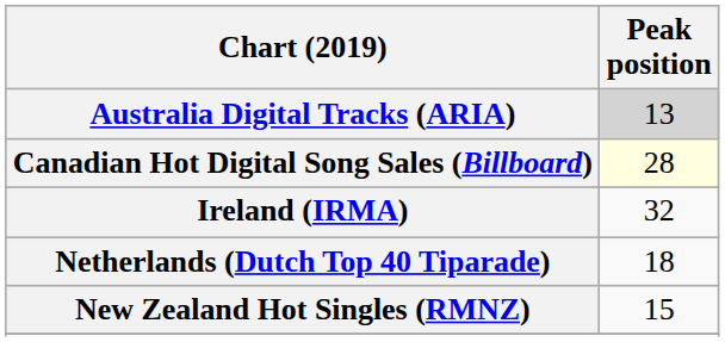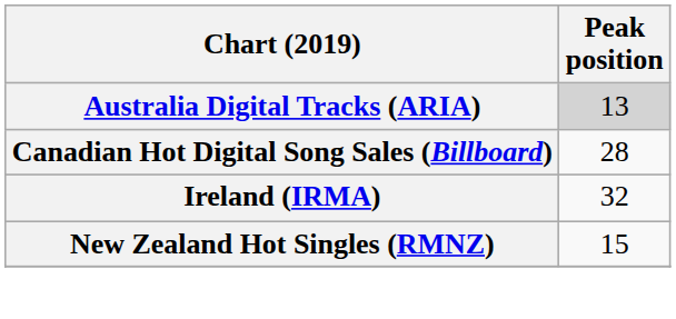 <table class="wikitable sortable plainrowheaders" style="text-align:center">
 <tr>
 <th scope="col">Chart (2019)</th>
 <th scope="col">Peak<br>position</th>
 </tr>
 <tr>
 <th scope="row"><a href='#'>Australia Digital Tracks</a> (<a href='#'>ARIA</a>)</th>
 <td style="background: lightgrey;">13</td>
 </tr>
 <tr>
 <th scope="row">Canadian Hot Digital Song Sales (<em><a href='#'>Billboard</a></em>)</th>
-<td style="background: lightyellow;">28</td>
+<td>28</td>
 </tr>
 <tr>
 <th scope="row">Ireland (<a href='#'>IRMA</a>)</th>
 <td>32</td>
-</tr>
-<tr>
-<th scope="row">Netherlands (<a href='#'>Dutch Top 40 Tiparade</a>)</th>
-<td>18</td>
 </tr>
 <tr>
 <th scope="row">New Zealand Hot Singles (<a href='#'>RMNZ</a>)</th>
 <td>15</td>
 </tr>
 <tr>
 </tr>
 <tr>
 </tr>
 <tr>
 </tr>
 </table>
